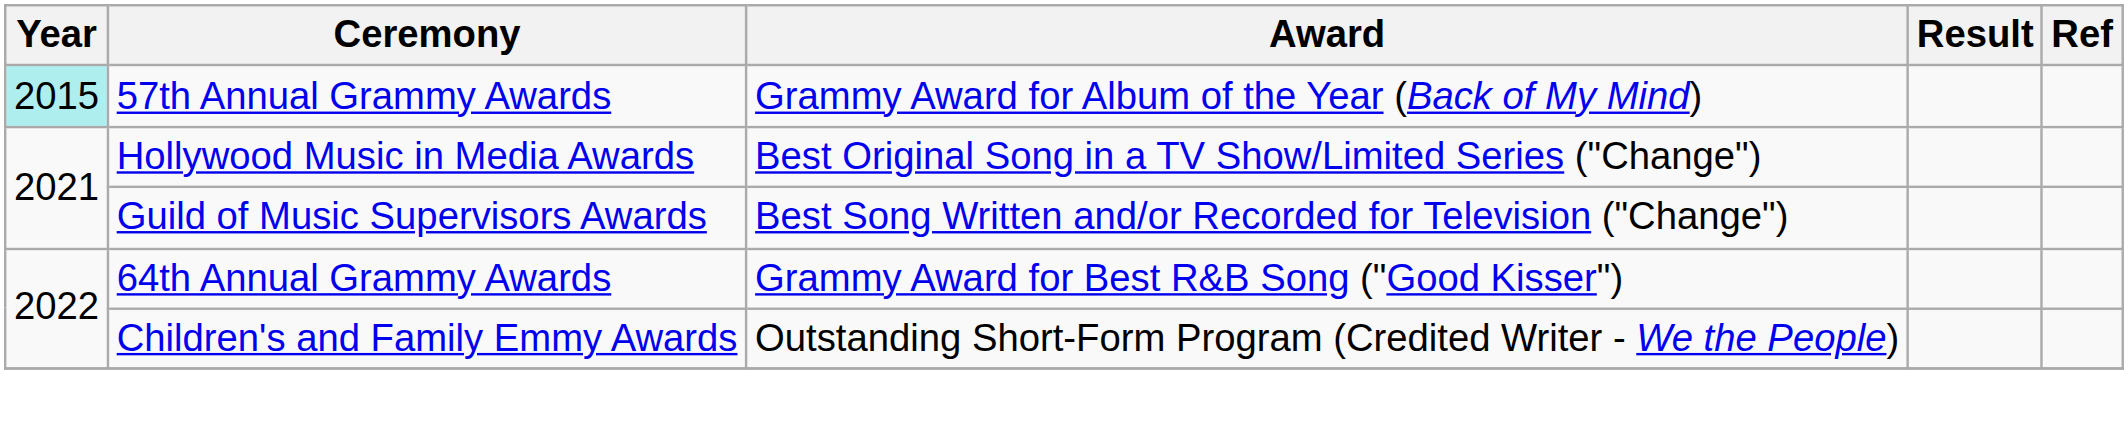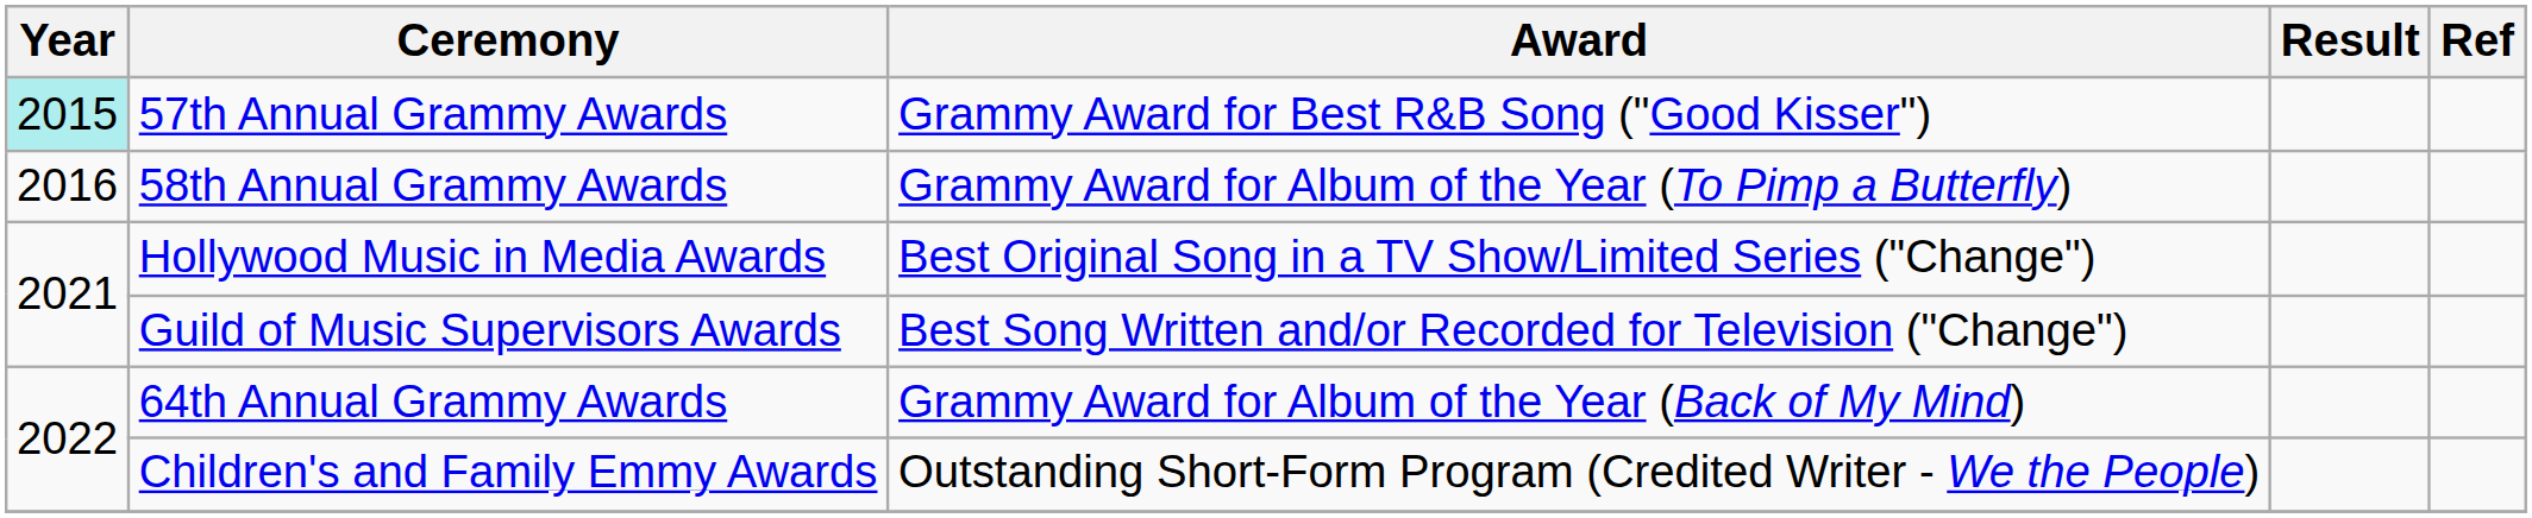 <table class="wikitable">
 <tr style="background:#ccc; text-align:center;">
 <th scope="col">Year</th>
 <th scope="col">Ceremony</th>
 <th scope="col">Award</th>
 <th scope="col">Result</th>
 <th>Ref</th>
 </tr>
 <tr>
 <td style="background: paleturquoise;">2015</td>
 <td><a href='#'>57th Annual Grammy Awards</a></td>
-<td><a href='#'>Grammy Award for Album of the Year</a> (<em><a href='#'>Back of My Mind</a></em>)</td>
+<td><a href='#'>Grammy Award for Best R&B Song</a> ("<a href='#'>Good Kisser</a>")</td>
+<td></td>
+<td style="text-align:center;"></td>
+</tr>
+<tr>
+<td>2016</td>
+<td><a href='#'>58th Annual Grammy Awards</a></td>
+<td><a href='#'>Grammy Award for Album of the Year</a> (<em><a href='#'>To Pimp a Butterfly</a></em>)</td>
 <td></td>
 <td style="text-align:center;"></td>
 </tr>
 <tr>
 <td rowspan="2">2021</td>
 <td><a href='#'>Hollywood Music in Media Awards</a></td>
 <td><a href='#'>Best Original Song in a TV Show/Limited Series</a> ("Change")</td>
 <td></td>
 <td style="text-align:center;"></td>
 </tr>
 <tr>
 <td><a href='#'>Guild of Music Supervisors Awards</a></td>
 <td><a href='#'>Best Song Written and/or Recorded for Television</a> ("Change")</td>
 <td></td>
 <td style="text-align:center;"></td>
 </tr>
 <tr>
 <td rowspan="2">2022</td>
 <td><a href='#'>64th Annual Grammy Awards</a></td>
-<td><a href='#'>Grammy Award for Best R&B Song</a> ("<a href='#'>Good Kisser</a>")</td>
+<td><a href='#'>Grammy Award for Album of the Year</a> (<em><a href='#'>Back of My Mind</a></em>)</td>
 <td></td>
 <td style="text-align:center;"></td>
 </tr>
 <tr>
 <td><a href='#'>Children's and Family Emmy Awards</a></td>
 <td>Outstanding Short-Form Program (Credited Writer - <em><a href='#'>We the People</a></em>)</td>
 <td></td>
 <td style="text-align:center;"></td>
 </tr>
 <tr>
 </tr>
 </table>
